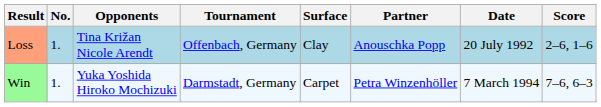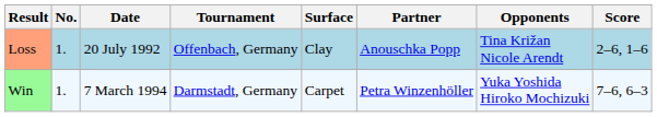 <table class="sortable wikitable" style=font-size:97%>
 <tr>
 <th>Result</th>
 <th>No.</th>
-<th>Opponents</th>
+<th>Date</th>
 <th>Tournament</th>
 <th>Surface</th>
 <th>Partner</th>
-<th>Date</th>
+<th>Opponents</th>
 <th>Score</th>
 </tr>
 <tr style="background:lightblue;">
 <td style="background:#ffa07a;">Loss</td>
 <td>1.</td>
-<td> <a href='#'>Tina Križan</a> <br>  <a href='#'>Nicole Arendt</a></td>
+<td>20 July 1992</td>
 <td><a href='#'>Offenbach</a>, Germany</td>
 <td>Clay</td>
 <td> <a href='#'>Anouschka Popp</a></td>
-<td>20 July 1992</td>
+<td> <a href='#'>Tina Križan</a> <br>  <a href='#'>Nicole Arendt</a></td>
 <td>2–6, 1–6</td>
 </tr>
 <tr style="background:#f0f8ff;">
 <td style="background:#98fb98;">Win</td>
 <td>1.</td>
-<td> <a href='#'>Yuka Yoshida</a> <br> <a href='#'>Hiroko Mochizuki</a></td>
+<td>7 March 1994</td>
 <td><a href='#'>Darmstadt</a>, Germany</td>
 <td>Carpet</td>
 <td> <a href='#'>Petra Winzenhöller</a></td>
-<td>7 March 1994</td>
+<td> <a href='#'>Yuka Yoshida</a> <br> <a href='#'>Hiroko Mochizuki</a></td>
 <td>7–6, 6–3</td>
 </tr>
 </table>
